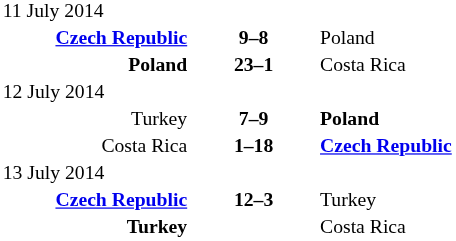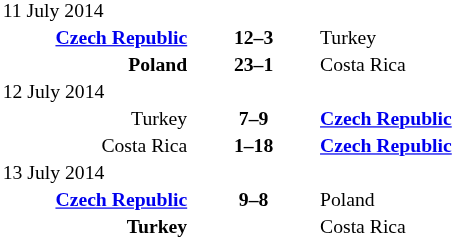 <table>
 <tr>
 <th width=150></th>
 <th width=100></th>
 <th width=150></th>
 </tr>
 <tr>
 <td>11 July 2014</td>
 </tr>
 <tr>
 <td align=right><strong><a href='#'>Czech Republic</a></strong> </td>
-<td align=center><strong>9–8</strong></td>
-<td> Poland</td>
+<td align=center><strong>12–3</strong></td>
+<td> Turkey</td>
 </tr>
 <tr>
 <td align=right><strong>Poland</strong> </td>
 <td align=center><strong>23–1</strong></td>
 <td> Costa Rica</td>
 </tr>
 <tr>
 <td>12 July 2014</td>
 </tr>
 <tr>
 <td align=right>Turkey </td>
 <td align=center><strong>7–9</strong></td>
-<td> <strong>Poland</strong></td>
+<td> <strong><a href='#'>Czech Republic</a></strong></td>
 </tr>
 <tr>
 <td align=right>Costa Rica </td>
 <td align=center><strong>1–18</strong></td>
 <td> <strong><a href='#'>Czech Republic</a></strong></td>
 </tr>
 <tr>
 <td>13 July 2014</td>
 </tr>
 <tr>
 <td align=right><strong><a href='#'>Czech Republic</a></strong> </td>
-<td align=center><strong>12–3</strong></td>
-<td> Turkey</td>
+<td align=center><strong>9–8</strong></td>
+<td> Poland</td>
 </tr>
 <tr>
 <td align=right><strong>Turkey</strong> </td>
 <td align=center></td>
 <td> Costa Rica</td>
 </tr>
 </table>
